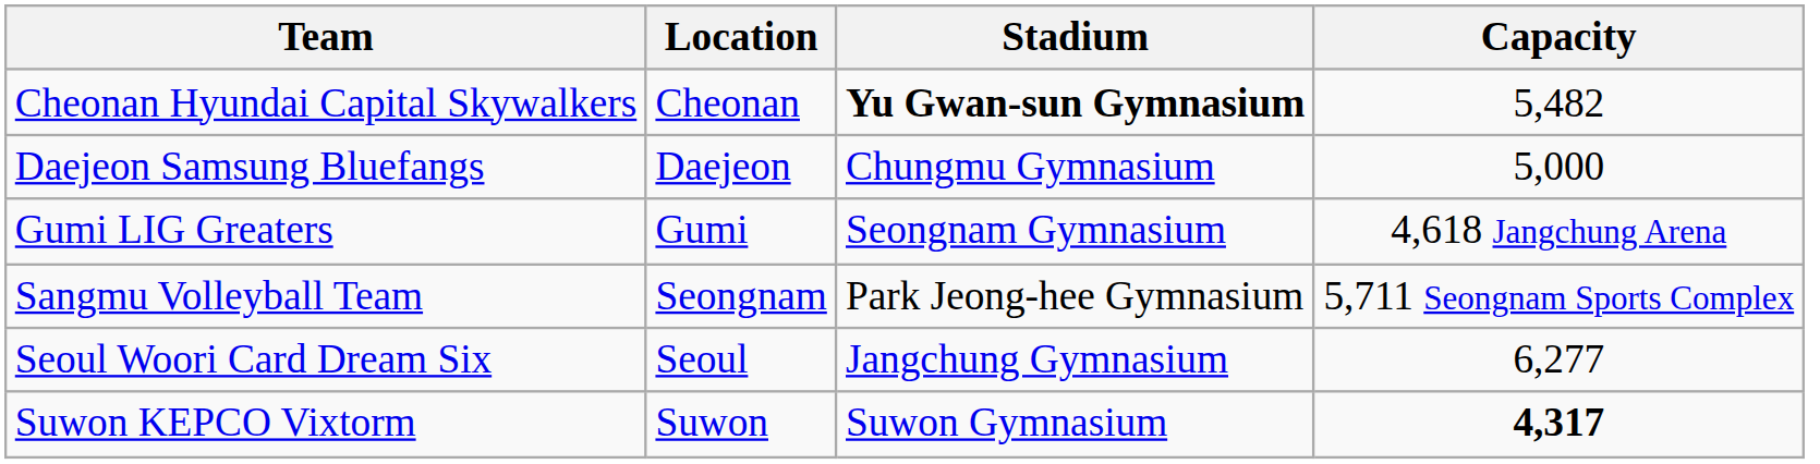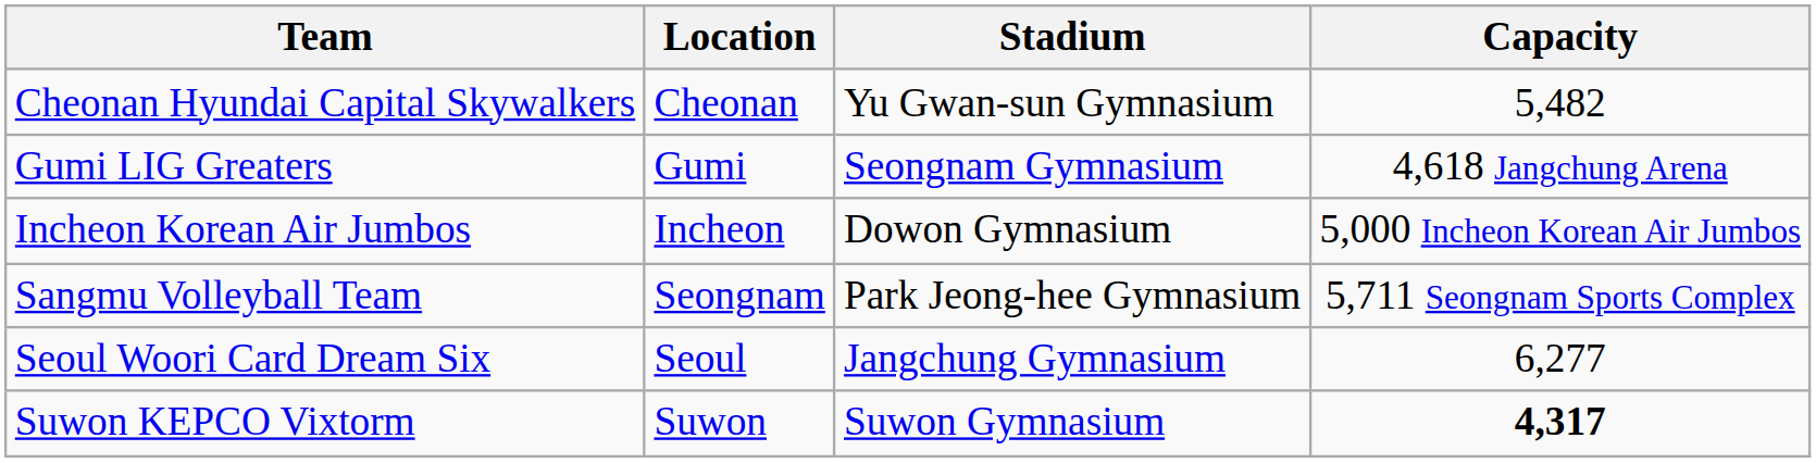 <table class="wikitable sortable" style="text-align: left;">
 <tr>
 <th>Team</th>
 <th>Location</th>
 <th>Stadium</th>
 <th>Capacity</th>
 </tr>
 <tr>
 <td><a href='#'>Cheonan Hyundai Capital Skywalkers</a></td>
 <td><a href='#'>Cheonan</a></td>
-<td><strong>Yu Gwan-sun Gymnasium</strong></td>
+<td>Yu Gwan-sun Gymnasium</td>
 <td align="center">5,482 <small> </small></td>
-</tr>
-<tr>
-<td><a href='#'>Daejeon Samsung Bluefangs</a></td>
-<td><a href='#'>Daejeon</a></td>
-<td><a href='#'>Chungmu Gymnasium</a></td>
-<td align="center">5,000 <small> </small></td>
 </tr>
 <tr>
 <td><a href='#'>Gumi LIG Greaters</a></td>
 <td><a href='#'>Gumi</a></td>
 <td><a href='#'>Seongnam Gymnasium</a></td>
 <td align="center">4,618 <small> <a href='#'>Jangchung Arena</a></small></td>
+</tr>
+<tr>
+<td><a href='#'>Incheon Korean Air Jumbos</a></td>
+<td><a href='#'>Incheon</a></td>
+<td>Dowon Gymnasium</td>
+<td align="center">5,000 <small> <a href='#'>Incheon Korean Air Jumbos</a> </small></td>
 </tr>
 <tr>
 <td><a href='#'>Sangmu Volleyball Team</a></td>
 <td><a href='#'>Seongnam</a></td>
 <td>Park Jeong-hee Gymnasium</td>
 <td align="center">5,711 <small> <a href='#'>Seongnam Sports Complex</a> </small></td>
 </tr>
 <tr>
 <td><a href='#'>Seoul Woori Card Dream Six</a></td>
 <td><a href='#'>Seoul</a></td>
 <td><a href='#'>Jangchung Gymnasium</a></td>
 <td align="center">6,277</td>
 </tr>
 <tr>
 <td><a href='#'>Suwon KEPCO Vixtorm</a></td>
 <td><a href='#'>Suwon</a></td>
 <td><a href='#'>Suwon Gymnasium</a></td>
 <td align="center"><strong>4,317 <small> </small></strong></td>
 </tr>
 </table>
